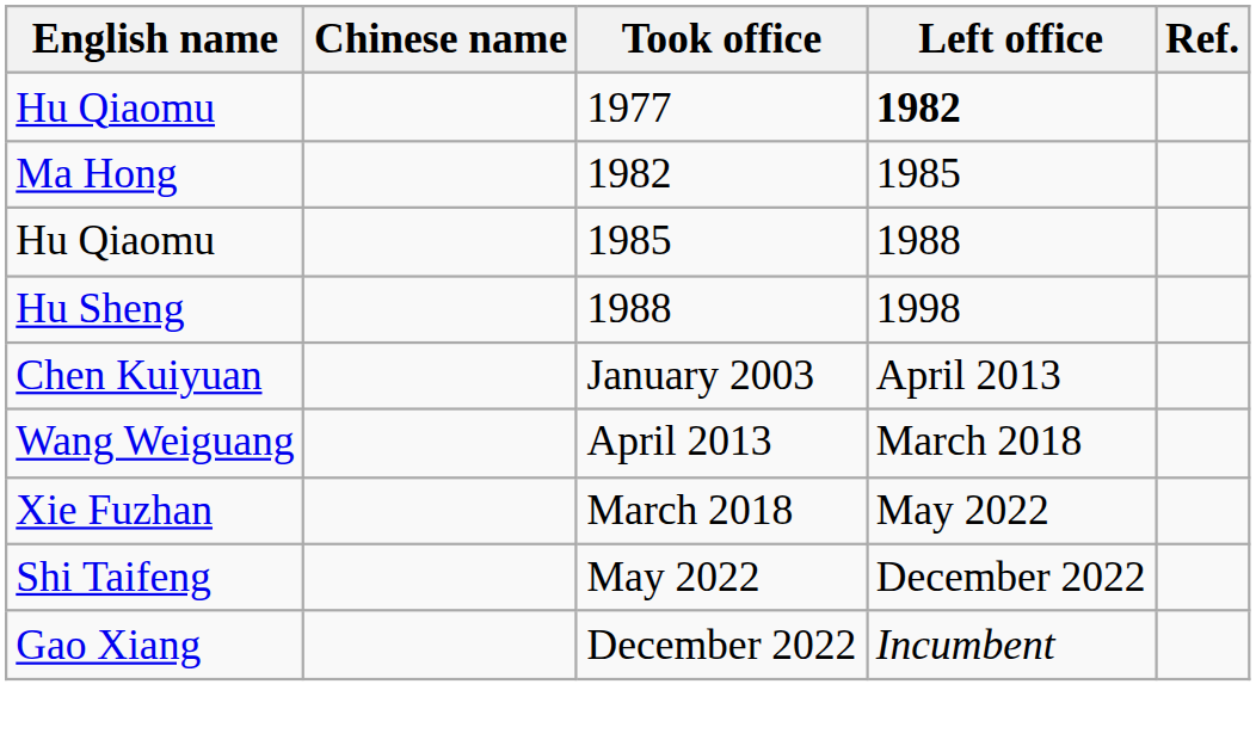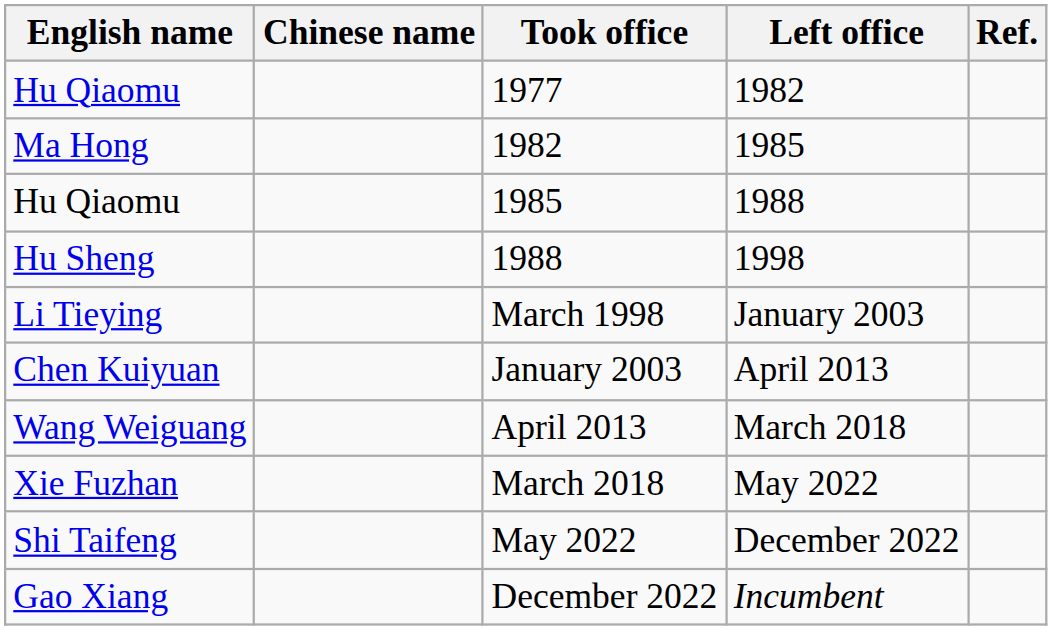 <table class="wikitable">
 <tr>
 <th>English name</th>
 <th>Chinese name</th>
 <th>Took office</th>
 <th>Left office</th>
 <th>Ref.</th>
 </tr>
 <tr>
 <td><a href='#'>Hu Qiaomu</a></td>
 <td></td>
 <td>1977</td>
-<td><strong>1982</strong></td>
+<td>1982</td>
 <td></td>
 </tr>
 <tr>
 <td><a href='#'>Ma Hong</a></td>
 <td></td>
 <td>1982</td>
 <td>1985</td>
 <td></td>
 </tr>
 <tr>
 <td>Hu Qiaomu</td>
 <td></td>
 <td>1985</td>
 <td>1988</td>
 <td></td>
 </tr>
 <tr>
 <td><a href='#'>Hu Sheng</a></td>
 <td></td>
 <td>1988</td>
 <td>1998</td>
+<td></td>
+</tr>
+<tr>
+<td><a href='#'>Li Tieying</a></td>
+<td></td>
+<td>March 1998</td>
+<td>January 2003</td>
 <td></td>
 </tr>
 <tr>
 <td><a href='#'>Chen Kuiyuan</a></td>
 <td></td>
 <td>January 2003</td>
 <td>April 2013</td>
 <td></td>
 </tr>
 <tr>
 <td><a href='#'>Wang Weiguang</a></td>
 <td></td>
 <td>April 2013</td>
 <td>March 2018</td>
 <td></td>
 </tr>
 <tr>
 <td><a href='#'>Xie Fuzhan</a></td>
 <td></td>
 <td>March 2018</td>
 <td>May 2022</td>
 <td></td>
 </tr>
 <tr>
 <td><a href='#'>Shi Taifeng</a></td>
 <td></td>
 <td>May 2022</td>
 <td>December 2022</td>
 <td></td>
 </tr>
 <tr>
 <td><a href='#'>Gao Xiang</a></td>
 <td></td>
 <td>December 2022</td>
 <td><em>Incumbent</em></td>
 <td></td>
 </tr>
 </table>
